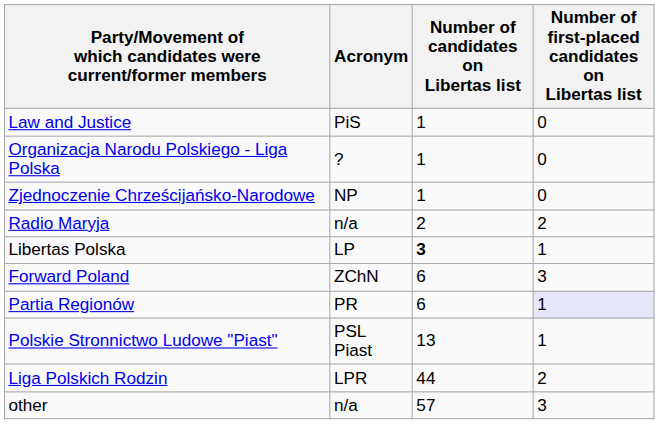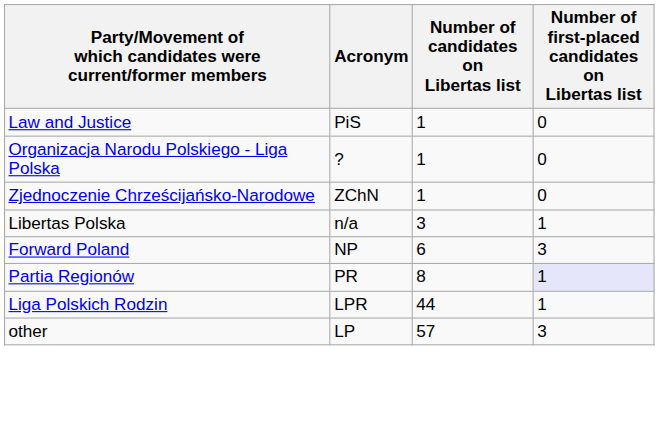 <table class="wikitable">
 <tr>
 <th>Party/Movement of<br>which candidates were<br>current/former members</th>
 <th>Acronym</th>
 <th>Number of<br>candidates on<br>Libertas list</th>
 <th>Number of<br>first-placed<br>candidates on<br>Libertas list</th>
 </tr>
 <tr>
 <td><a href='#'>Law and Justice</a></td>
 <td>PiS</td>
 <td>1</td>
 <td>0</td>
 </tr>
 <tr>
 <td><a href='#'>Organizacja Narodu Polskiego - Liga Polska</a></td>
 <td>?</td>
 <td>1</td>
 <td>0</td>
 </tr>
 <tr>
 <td><a href='#'>Zjednoczenie Chrześcijańsko-Narodowe</a></td>
-<td>NP</td>
+<td>ZChN</td>
 <td>1</td>
 <td>0</td>
 </tr>
 <tr>
-<td><a href='#'>Radio Maryja</a></td>
+<td>Libertas Polska</td>
 <td>n/a</td>
-<td>2</td>
-<td>2</td>
-</tr>
-<tr>
-<td>Libertas Polska</td>
-<td>LP</td>
-<td><strong>3</strong></td>
+<td>3</td>
 <td>1</td>
 </tr>
 <tr>
 <td><a href='#'>Forward Poland</a></td>
-<td>ZChN</td>
+<td>NP</td>
 <td>6</td>
 <td>3</td>
 </tr>
 <tr>
 <td><a href='#'>Partia Regionów</a></td>
 <td>PR</td>
-<td>6</td>
+<td>8</td>
 <td style="background: lavender;">1</td>
-</tr>
-<tr>
-<td><a href='#'>Polskie Stronnictwo Ludowe "Piast"</a></td>
-<td>PSL Piast</td>
-<td>13</td>
-<td>1</td>
 </tr>
 <tr>
 <td><a href='#'>Liga Polskich Rodzin</a></td>
 <td>LPR</td>
 <td>44</td>
-<td>2</td>
+<td>1</td>
 </tr>
 <tr>
 <td>other</td>
-<td>n/a</td>
+<td>LP</td>
 <td>57</td>
 <td>3</td>
 </tr>
 </table>
